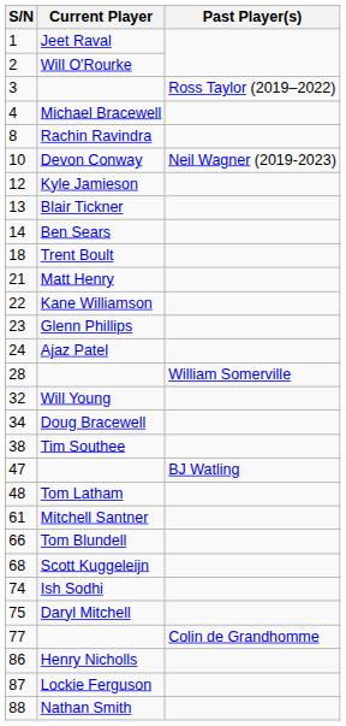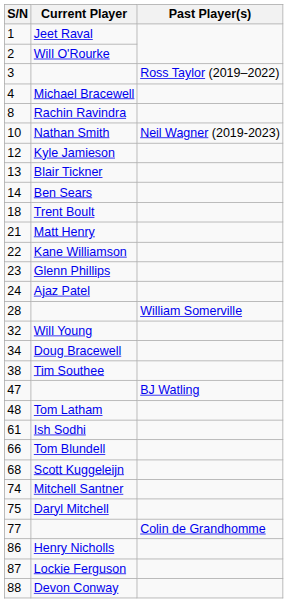 <table class="wikitable">
 <tr>
 <th>S/N</th>
 <th>Current Player</th>
 <th>Past Player(s)</th>
 </tr>
 <tr>
 <td>1</td>
 <td><a href='#'>Jeet Raval</a></td>
 </tr>
 <tr>
 <td>2</td>
 <td><a href='#'>Will O'Rourke </a></td>
 </tr>
 <tr>
 <td>3</td>
 <td></td>
 <td><a href='#'>Ross Taylor</a> (2019–2022)</td>
 </tr>
 <tr>
 <td>4</td>
 <td><a href='#'>Michael Bracewell</a></td>
 <td></td>
 </tr>
 <tr>
 <td>8</td>
 <td><a href='#'>Rachin Ravindra</a></td>
 <td></td>
 </tr>
 <tr>
 <td>10</td>
-<td><a href='#'>Devon Conway</a></td>
+<td><a href='#'>Nathan Smith</a></td>
 <td><a href='#'>Neil Wagner</a> (2019-2023)</td>
 </tr>
 <tr>
 <td>12</td>
 <td><a href='#'>Kyle Jamieson </a></td>
 <td></td>
 </tr>
 <tr>
 <td>13</td>
 <td><a href='#'>Blair Tickner</a></td>
 </tr>
 <tr>
 <td>14</td>
 <td><a href='#'>Ben Sears </a></td>
 <td></td>
 </tr>
 <tr>
 <td>18</td>
 <td><a href='#'>Trent Boult</a></td>
 <td></td>
 </tr>
 <tr>
 <td>21</td>
 <td><a href='#'>Matt Henry</a></td>
 <td></td>
 </tr>
 <tr>
 <td>22</td>
 <td><a href='#'>Kane Williamson</a></td>
 <td></td>
 </tr>
 <tr>
 <td>23</td>
 <td><a href='#'>Glenn Phillips</a></td>
 <td></td>
 </tr>
 <tr>
 <td>24</td>
 <td><a href='#'>Ajaz Patel</a></td>
 <td></td>
 </tr>
 <tr>
 <td>28</td>
 <td></td>
 <td><a href='#'>William Somerville</a></td>
 </tr>
 <tr>
 <td>32</td>
 <td><a href='#'>Will Young</a></td>
 <td></td>
 </tr>
 <tr>
 <td>34</td>
 <td><a href='#'>Doug Bracewell</a></td>
 <td></td>
 </tr>
 <tr>
 <td>38</td>
 <td><a href='#'>Tim Southee</a></td>
 <td></td>
 </tr>
 <tr>
 <td>47</td>
 <td></td>
 <td><a href='#'>BJ Watling</a></td>
 </tr>
 <tr>
 <td>48</td>
 <td><a href='#'>Tom Latham</a></td>
 <td></td>
 </tr>
 <tr>
 <td>61</td>
-<td><a href='#'>Mitchell Santner</a></td>
+<td><a href='#'>Ish Sodhi</a></td>
 <td></td>
 </tr>
 <tr>
 <td>66</td>
 <td><a href='#'>Tom Blundell</a></td>
 <td></td>
 </tr>
 <tr>
 <td>68</td>
 <td><a href='#'>Scott Kuggeleijn</a></td>
 <td></td>
 </tr>
 <tr>
 <td>74</td>
-<td><a href='#'>Ish Sodhi</a></td>
+<td><a href='#'>Mitchell Santner</a></td>
 <td></td>
 </tr>
 <tr>
 <td>75</td>
 <td><a href='#'>Daryl Mitchell</a></td>
 <td></td>
 </tr>
 <tr>
 <td>77</td>
 <td></td>
 <td><a href='#'>Colin de Grandhomme</a></td>
 </tr>
 <tr>
 <td>86</td>
 <td><a href='#'>Henry Nicholls</a></td>
 <td></td>
 </tr>
 <tr>
 <td>87</td>
 <td><a href='#'>Lockie Ferguson</a></td>
 <td></td>
 </tr>
 <tr>
 <td>88</td>
-<td><a href='#'>Nathan Smith</a></td>
+<td><a href='#'>Devon Conway</a></td>
 <td></td>
 </tr>
 </table>
